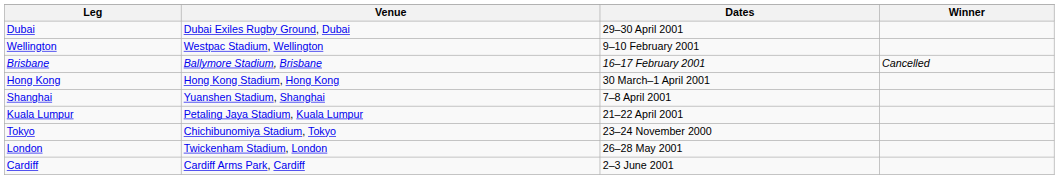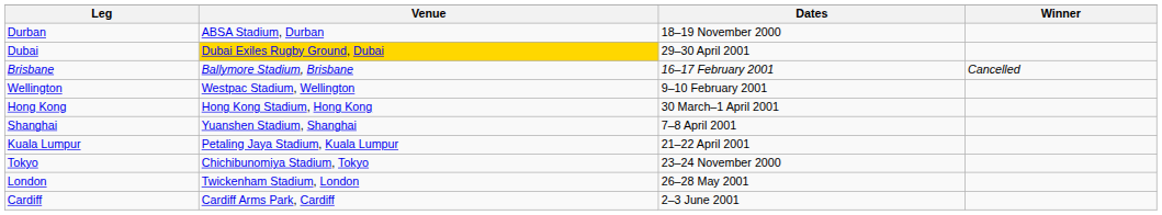 <table class="wikitable sortable" style="text-align:left">
 <tr bgcolor="#efefef">
 </tr>
 <tr bgcolor="#efefef">
 <th width=5%>Leg</th>
 <th width=12%>Venue</th>
 <th width=8%>Dates</th>
 <th width=5%>Winner</th>
 </tr>
 <tr>
-<td><a href='#'>Dubai</a></td>
-<td><a href='#'>Dubai Exiles Rugby Ground</a>, <a href='#'>Dubai</a></td>
-<td>29–30 April 2001</td>
+<td><a href='#'>Durban</a></td>
+<td><a href='#'>ABSA Stadium</a>, <a href='#'>Durban</a></td>
+<td>18–19 November 2000</td>
 <td></td>
 </tr>
 <tr>
-<td><a href='#'>Wellington</a></td>
-<td><a href='#'>Westpac Stadium</a>, <a href='#'>Wellington</a></td>
-<td>9–10 February 2001</td>
+<td><a href='#'>Dubai</a></td>
+<td style="background: gold;"><a href='#'>Dubai Exiles Rugby Ground</a>, <a href='#'>Dubai</a></td>
+<td>29–30 April 2001</td>
 <td></td>
 </tr>
 <tr>
 <td><em><a href='#'>Brisbane</a></em></td>
 <td><em><a href='#'>Ballymore Stadium</a>, <a href='#'>Brisbane</a></em></td>
 <td><em>16–17 February 2001</em></td>
 <td><em>Cancelled</em></td>
+</tr>
+<tr>
+<td><a href='#'>Wellington</a></td>
+<td><a href='#'>Westpac Stadium</a>, <a href='#'>Wellington</a></td>
+<td>9–10 February 2001</td>
+<td></td>
 </tr>
 <tr>
 <td><a href='#'>Hong Kong</a></td>
 <td><a href='#'>Hong Kong Stadium</a>, <a href='#'>Hong Kong</a></td>
 <td>30 March–1 April 2001</td>
 <td></td>
 </tr>
 <tr>
 <td><a href='#'>Shanghai</a></td>
 <td><a href='#'>Yuanshen Stadium</a>, <a href='#'>Shanghai</a></td>
 <td>7–8 April 2001</td>
 <td></td>
 </tr>
 <tr>
 <td><a href='#'>Kuala Lumpur</a></td>
 <td><a href='#'>Petaling Jaya Stadium</a>, <a href='#'>Kuala Lumpur</a></td>
 <td>21–22 April 2001</td>
 <td></td>
 </tr>
 <tr>
 <td><a href='#'>Tokyo</a></td>
 <td><a href='#'>Chichibunomiya Stadium</a>, <a href='#'>Tokyo</a></td>
 <td>23–24 November 2000</td>
 <td></td>
 </tr>
 <tr>
 <td><a href='#'>London</a></td>
 <td><a href='#'>Twickenham Stadium</a>, <a href='#'>London</a></td>
 <td>26–28 May 2001</td>
 <td></td>
 </tr>
 <tr>
 <td><a href='#'>Cardiff</a></td>
 <td><a href='#'>Cardiff Arms Park</a>, <a href='#'>Cardiff</a></td>
 <td>2–3 June 2001</td>
 <td></td>
 </tr>
 </table>
